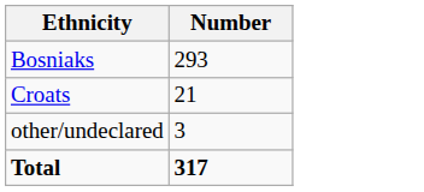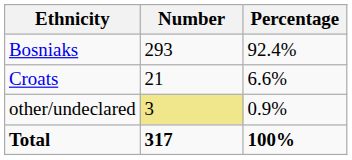 <table class="wikitable">
 <tr>
 <th width="100px">Ethnicity</th>
 <th width="80px">Number</th>
+<th width="80px">Percentage</th>
 </tr>
 <tr>
 <td><a href='#'>Bosniaks</a></td>
 <td>293</td>
+<td>92.4%</td>
 </tr>
 <tr>
 <td><a href='#'>Croats</a></td>
 <td>21</td>
+<td>6.6%</td>
 </tr>
 <tr>
 <td>other/undeclared</td>
-<td>3</td>
+<td style="background: khaki;">3</td>
+<td>0.9%</td>
 </tr>
 <tr>
 <td><strong>Total</strong></td>
 <td><strong>317</strong></td>
+<td><strong>100%</strong></td>
 </tr>
 </table>
